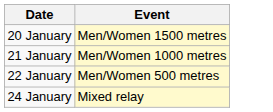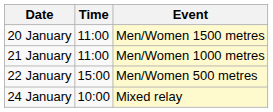 <table class=wikitable>
 <tr>
 <th>Date</th>
+<th>Time</th>
 <th>Event</th>
 </tr>
 <tr>
 <td>20 January</td>
+<td>11:00</td>
 <td style="background:lemonchiffon">Men/Women 1500 metres</td>
 </tr>
 <tr>
 <td>21 January</td>
+<td>11:00</td>
 <td style="background:lemonchiffon">Men/Women 1000 metres</td>
 </tr>
 <tr>
 <td>22 January</td>
+<td>15:00</td>
 <td style="background:lemonchiffon">Men/Women 500 metres</td>
 </tr>
 <tr>
 <td>24 January</td>
+<td>10:00</td>
 <td style="background:lemonchiffon">Mixed relay</td>
 </tr>
 </table>
